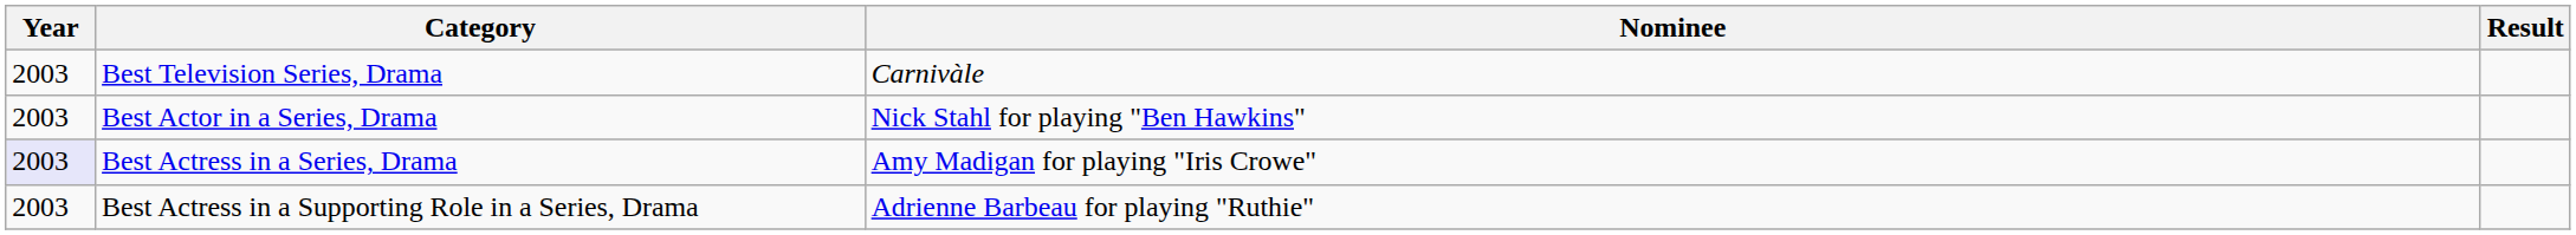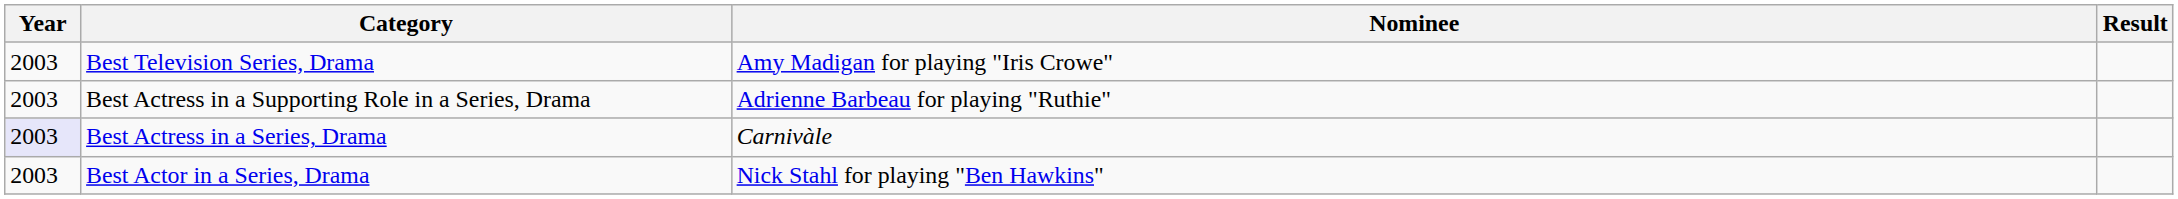 <table class="wikitable">
 <tr>
 <th width="3.5%">Year</th>
 <th width="30%">Category</th>
 <th>Nominee</th>
 <th width="3.5%">Result</th>
 </tr>
 <tr>
 <td>2003</td>
 <td><a href='#'>Best Television Series, Drama</a></td>
+<td><a href='#'>Amy Madigan</a> for playing "Iris Crowe"</td>
+<td></td>
+</tr>
+<tr>
+<td>2003</td>
+<td>Best Actress in a Supporting Role in a Series, Drama</td>
+<td><a href='#'>Adrienne Barbeau</a> for playing "Ruthie"</td>
+<td></td>
+</tr>
+<tr>
+<td style="background: lavender;">2003</td>
+<td><a href='#'>Best Actress in a Series, Drama</a></td>
 <td><em>Carnivàle</em></td>
 <td></td>
 </tr>
 <tr>
 <td>2003</td>
 <td><a href='#'>Best Actor in a Series, Drama</a></td>
 <td><a href='#'>Nick Stahl</a> for playing "<a href='#'>Ben Hawkins</a>"</td>
 <td></td>
 </tr>
-<tr>
-<td style="background: lavender;">2003</td>
-<td><a href='#'>Best Actress in a Series, Drama</a></td>
-<td><a href='#'>Amy Madigan</a> for playing "Iris Crowe"</td>
-<td></td>
-</tr>
-<tr>
-<td>2003</td>
-<td>Best Actress in a Supporting Role in a Series, Drama</td>
-<td><a href='#'>Adrienne Barbeau</a> for playing "Ruthie"</td>
-<td></td>
-</tr>
 </table>
